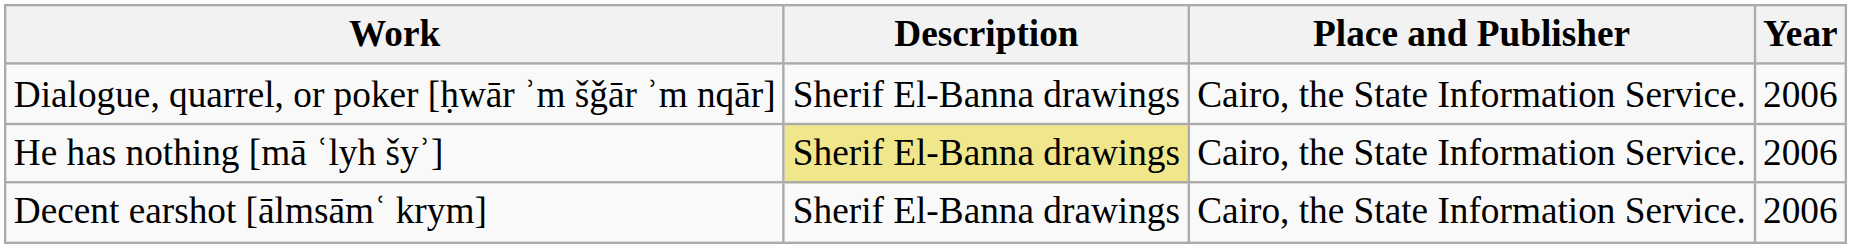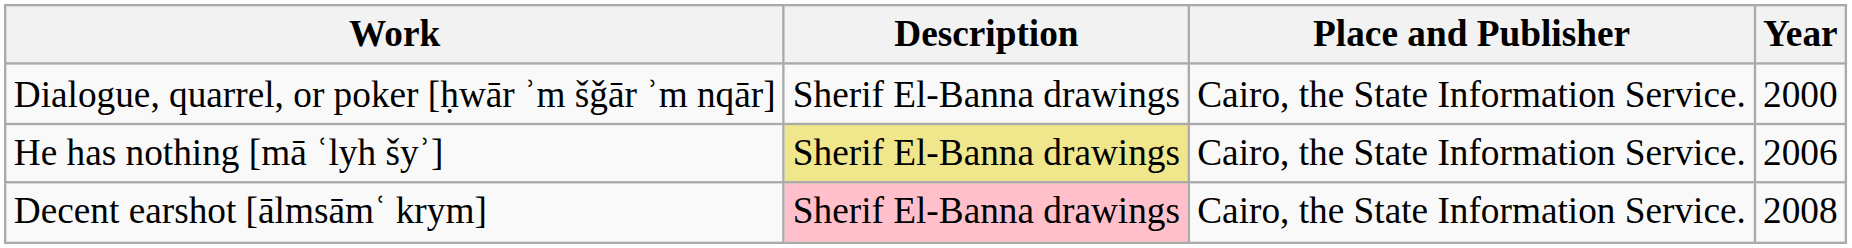 <table class="wikitable">
 <tr>
 <th>Work</th>
 <th>Description</th>
 <th>Place and Publisher</th>
 <th>Year</th>
 </tr>
 <tr>
 <td>Dialogue, quarrel, or poker [ḥwār ʾm šǧār ʾm nqār]</td>
 <td>Sherif El-Banna drawings</td>
 <td>Cairo, the State Information Service.</td>
-<td>2006</td>
+<td>2000</td>
 </tr>
 <tr>
 <td>He has nothing [mā ʿlyh šyʾ]</td>
 <td style="background: khaki;">Sherif El-Banna drawings</td>
 <td>Cairo, the State Information Service.</td>
 <td>2006</td>
 </tr>
 <tr>
 <td>Decent earshot [ālmsāmʿ krym]</td>
-<td>Sherif El-Banna drawings</td>
+<td style="background: pink;">Sherif El-Banna drawings</td>
 <td>Cairo, the State Information Service.</td>
-<td>2006</td>
+<td>2008</td>
 </tr>
 </table>
